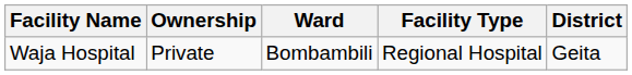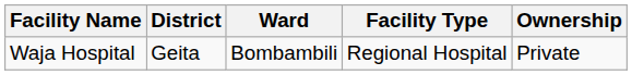 <table class="wikitable sortable">
 <tr>
 <th>Facility Name</th>
-<th>Ownership</th>
+<th>District</th>
 <th>Ward</th>
 <th>Facility Type</th>
-<th>District</th>
+<th>Ownership</th>
 </tr>
 <tr>
 <td>Waja Hospital</td>
-<td>Private</td>
+<td>Geita</td>
 <td>Bombambili</td>
 <td>Regional Hospital</td>
-<td>Geita</td>
+<td>Private</td>
 </tr>
 </table>
